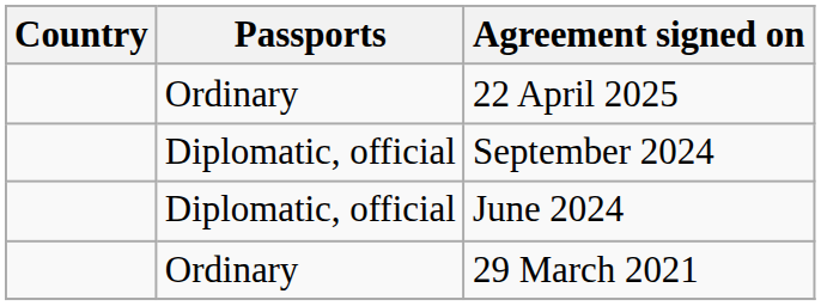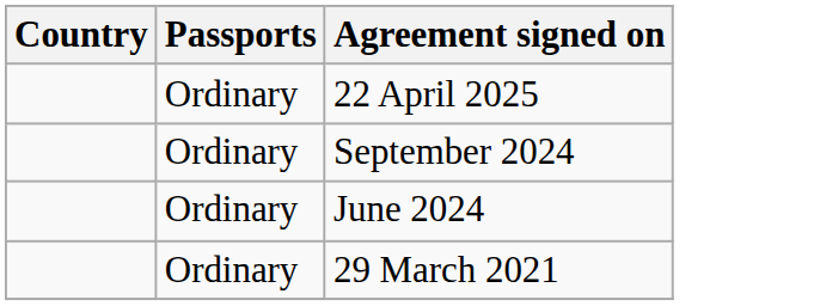 <table class="wikitable">
 <tr>
 <th>Country</th>
 <th>Passports</th>
 <th>Agreement signed on</th>
 </tr>
 <tr>
 <td></td>
 <td>Ordinary</td>
 <td>22 April 2025</td>
 </tr>
 <tr>
 <td></td>
-<td>Diplomatic, official</td>
+<td>Ordinary</td>
 <td>September 2024</td>
 </tr>
 <tr>
 <td></td>
-<td>Diplomatic, official</td>
+<td>Ordinary</td>
 <td>June 2024</td>
 </tr>
 <tr>
 <td></td>
 <td>Ordinary</td>
 <td>29 March 2021</td>
 </tr>
 <tr>
 </tr>
 </table>
